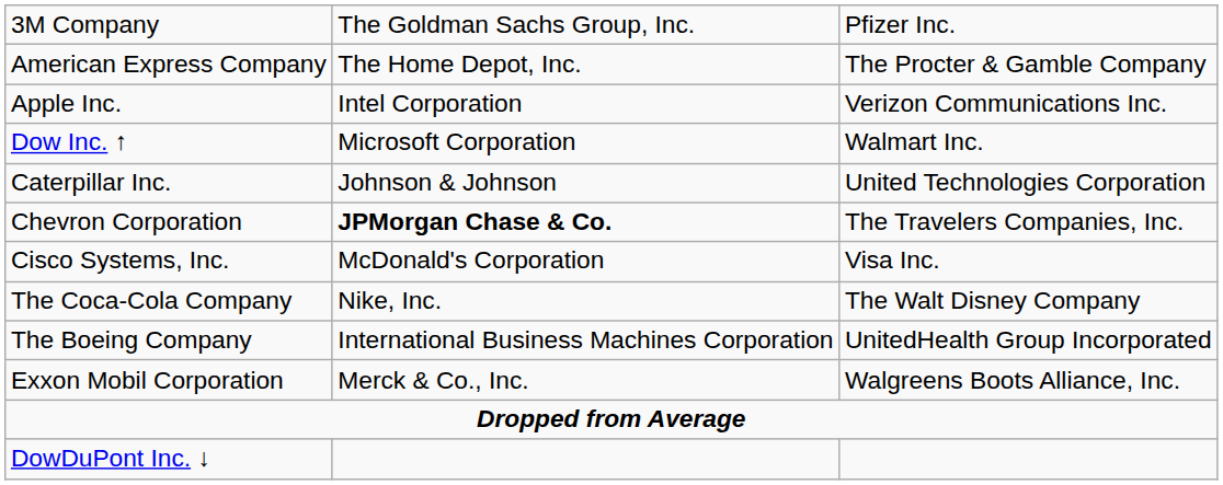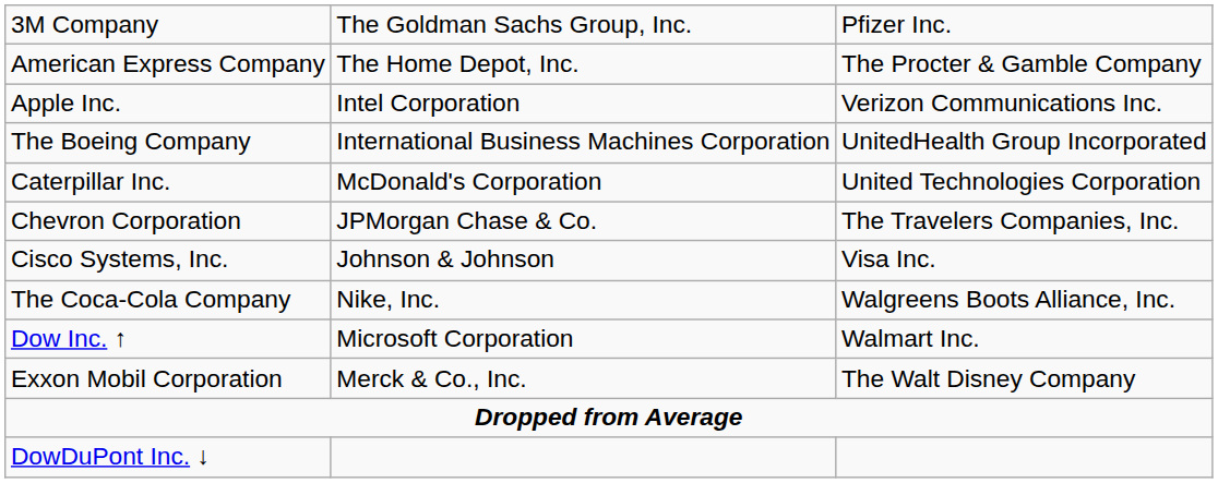 <table class="wikitable">
 <tr>
 <td>3M Company</td>
 <td>The Goldman Sachs Group, Inc.</td>
 <td>Pfizer Inc.</td>
 </tr>
 <tr>
 <td>American Express Company</td>
 <td>The Home Depot, Inc.</td>
 <td>The Procter & Gamble Company</td>
 </tr>
 <tr>
 <td>Apple Inc.</td>
 <td>Intel Corporation</td>
 <td>Verizon Communications Inc.</td>
 </tr>
 <tr>
+<td>The Boeing Company</td>
+<td>International Business Machines Corporation</td>
+<td>UnitedHealth Group Incorporated</td>
+</tr>
+<tr>
+<td>Caterpillar Inc.</td>
+<td>McDonald's Corporation</td>
+<td>United Technologies Corporation</td>
+</tr>
+<tr>
+<td>Chevron Corporation</td>
+<td>JPMorgan Chase & Co.</td>
+<td>The Travelers Companies, Inc.</td>
+</tr>
+<tr>
+<td>Cisco Systems, Inc.</td>
+<td>Johnson & Johnson</td>
+<td>Visa Inc.</td>
+</tr>
+<tr>
+<td>The Coca-Cola Company</td>
+<td>Nike, Inc.</td>
+<td>Walgreens Boots Alliance, Inc.</td>
+</tr>
+<tr>
 <td><a href='#'>Dow Inc.</a> ↑</td>
 <td>Microsoft Corporation</td>
 <td>Walmart Inc.</td>
 </tr>
 <tr>
-<td>Caterpillar Inc.</td>
-<td>Johnson & Johnson</td>
-<td>United Technologies Corporation</td>
-</tr>
-<tr>
-<td>Chevron Corporation</td>
-<td><strong>JPMorgan Chase & Co.</strong></td>
-<td>The Travelers Companies, Inc.</td>
-</tr>
-<tr>
-<td>Cisco Systems, Inc.</td>
-<td>McDonald's Corporation</td>
-<td>Visa Inc.</td>
-</tr>
-<tr>
-<td>The Coca-Cola Company</td>
-<td>Nike, Inc.</td>
-<td>The Walt Disney Company</td>
-</tr>
-<tr>
-<td>The Boeing Company</td>
-<td>International Business Machines Corporation</td>
-<td>UnitedHealth Group Incorporated</td>
-</tr>
-<tr>
 <td>Exxon Mobil Corporation </td>
 <td>Merck & Co., Inc.</td>
-<td>Walgreens Boots Alliance, Inc.</td>
+<td>The Walt Disney Company</td>
 </tr>
 <tr>
 <td colspan="3" align="center"><strong><em>Dropped from Average</em></strong></td>
 </tr>
 <tr>
 <td><a href='#'>DowDuPont Inc.</a> ↓</td>
 <td></td>
 <td></td>
 </tr>
 </table>
